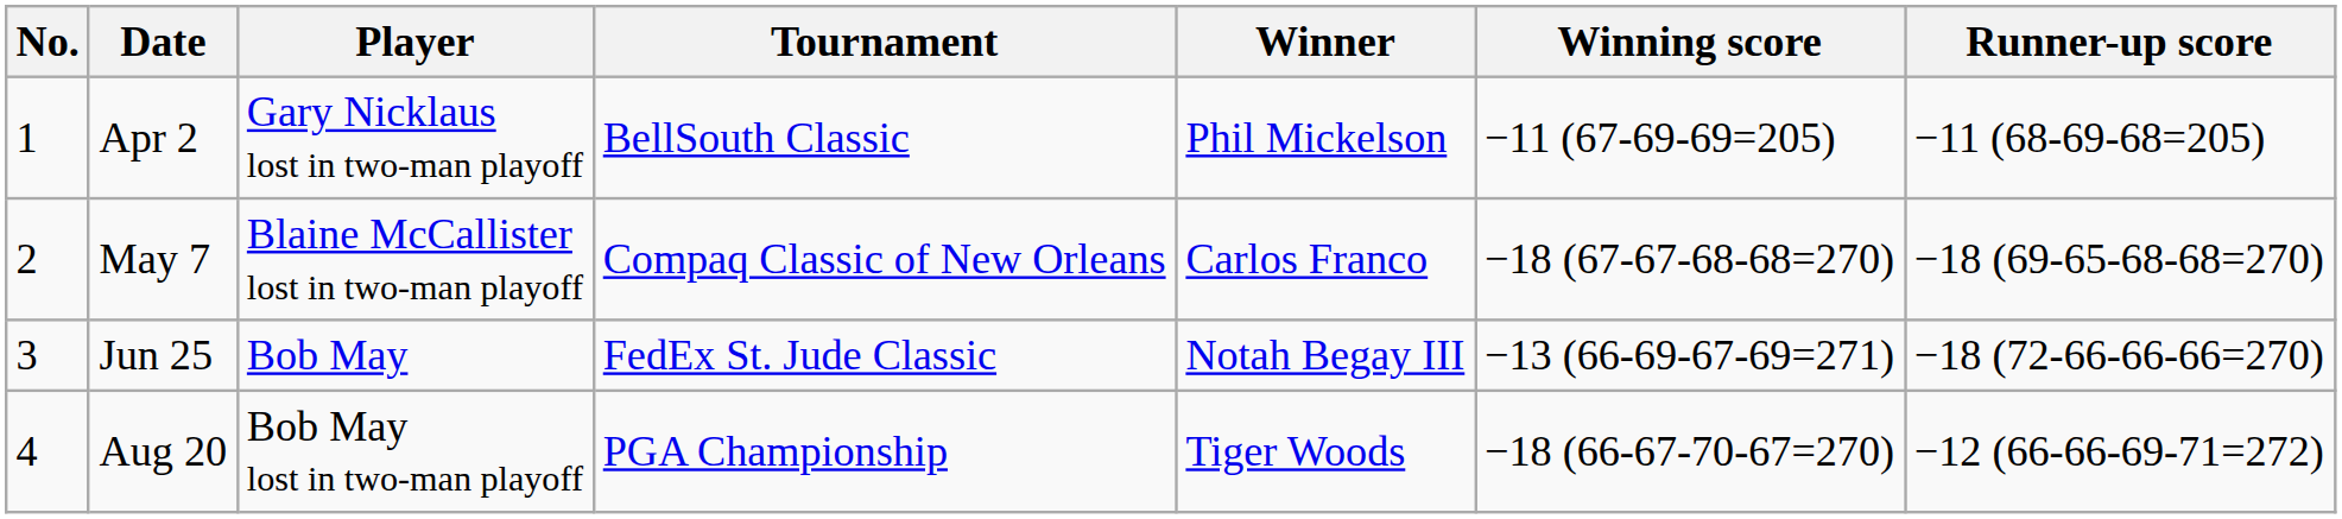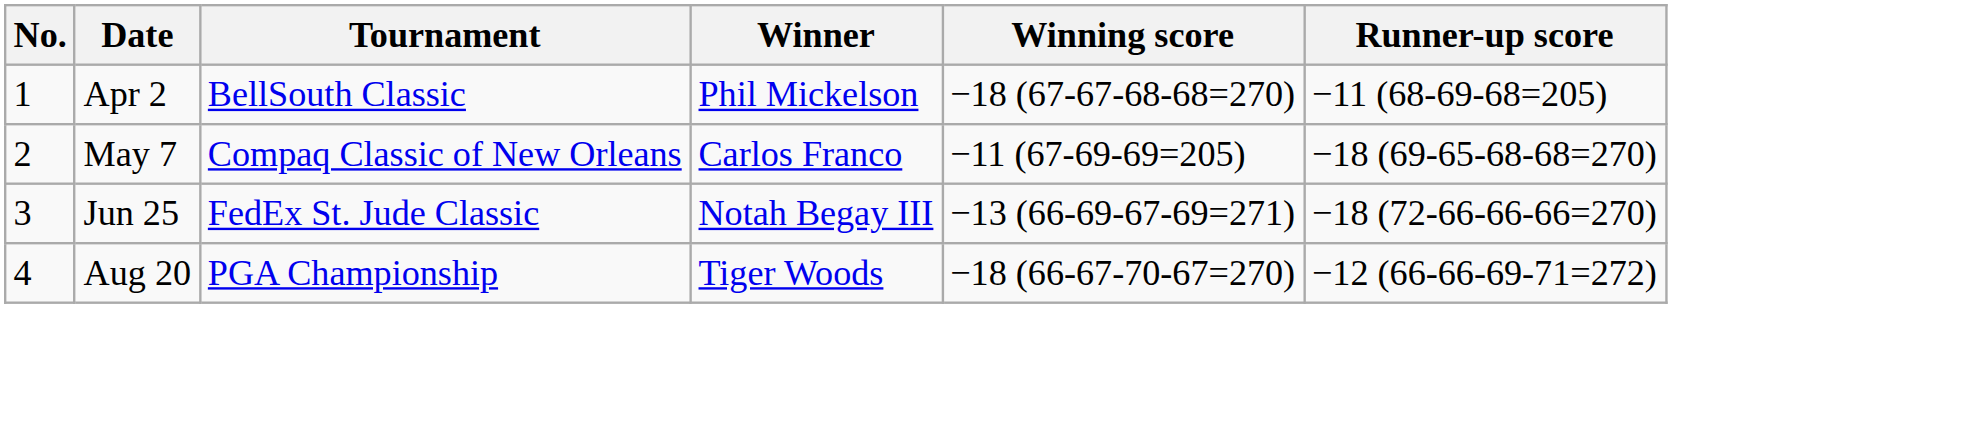 <table class="wikitable" style="font-size:95%;">
 <tr>
 <th>No.</th>
 <th>Date</th>
-<th>Player</th>
 <th>Tournament</th>
 <th>Winner</th>
 <th>Winning score</th>
 <th>Runner-up score</th>
 </tr>
 <tr>
 <td>1</td>
 <td>Apr 2</td>
-<td> <a href='#'>Gary Nicklaus</a><br><small>lost in two-man playoff</small></td>
 <td><a href='#'>BellSouth Classic</a></td>
 <td> <a href='#'>Phil Mickelson</a></td>
-<td>−11 (67-69-69=205)</td>
+<td>−18 (67-67-68-68=270)</td>
 <td>−11 (68-69-68=205)</td>
 </tr>
 <tr>
 <td>2</td>
 <td>May 7</td>
-<td> <a href='#'>Blaine McCallister</a><br><small>lost in two-man playoff</small></td>
 <td><a href='#'>Compaq Classic of New Orleans</a></td>
 <td> <a href='#'>Carlos Franco</a></td>
-<td>−18 (67-67-68-68=270)</td>
+<td>−11 (67-69-69=205)</td>
 <td>−18 (69-65-68-68=270)</td>
 </tr>
 <tr>
 <td>3</td>
 <td>Jun 25</td>
-<td> <a href='#'>Bob May</a></td>
 <td><a href='#'>FedEx St. Jude Classic</a></td>
 <td> <a href='#'>Notah Begay III</a></td>
 <td>−13 (66-69-67-69=271)</td>
 <td>−18 (72-66-66-66=270)</td>
 </tr>
 <tr>
 <td>4</td>
 <td>Aug 20</td>
-<td> Bob May<br><small>lost in two-man playoff</small></td>
 <td><a href='#'>PGA Championship</a></td>
 <td> <a href='#'>Tiger Woods</a></td>
 <td>−18 (66-67-70-67=270)</td>
 <td>−12 (66-66-69-71=272)</td>
 </tr>
 </table>
